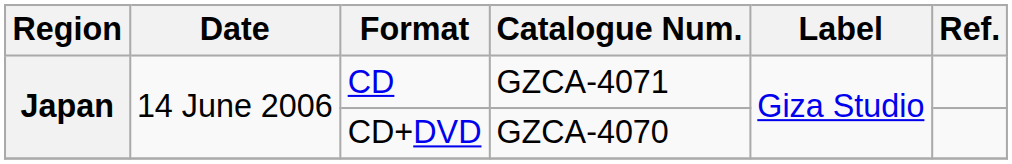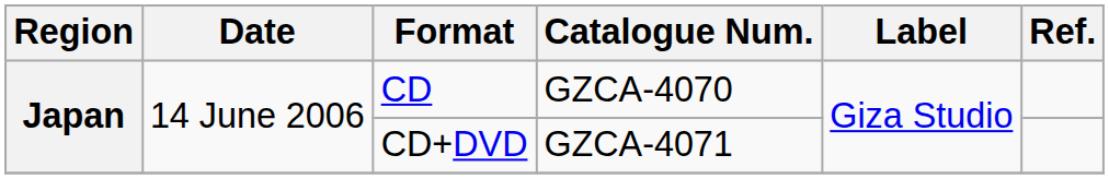 <table class="wikitable sortable plainrowheaders">
 <tr>
 <th scope="col">Region</th>
 <th scope="col">Date</th>
 <th scope="col">Format</th>
 <th scope="col">Catalogue Num.</th>
 <th scope="col">Label</th>
 <th scope="col">Ref.</th>
 </tr>
 <tr>
 <th scope="row" rowspan="2">Japan</th>
 <td rowspan="2">14 June 2006</td>
 <td><a href='#'>CD</a></td>
-<td>GZCA-4071</td>
+<td>GZCA-4070</td>
 <td rowspan="2"><a href='#'>Giza Studio</a></td>
 <td></td>
 </tr>
 <tr>
 <td>CD+<a href='#'>DVD</a></td>
-<td>GZCA-4070</td>
+<td>GZCA-4071</td>
 <td></td>
 </tr>
 <tr>
 </tr>
 </table>
